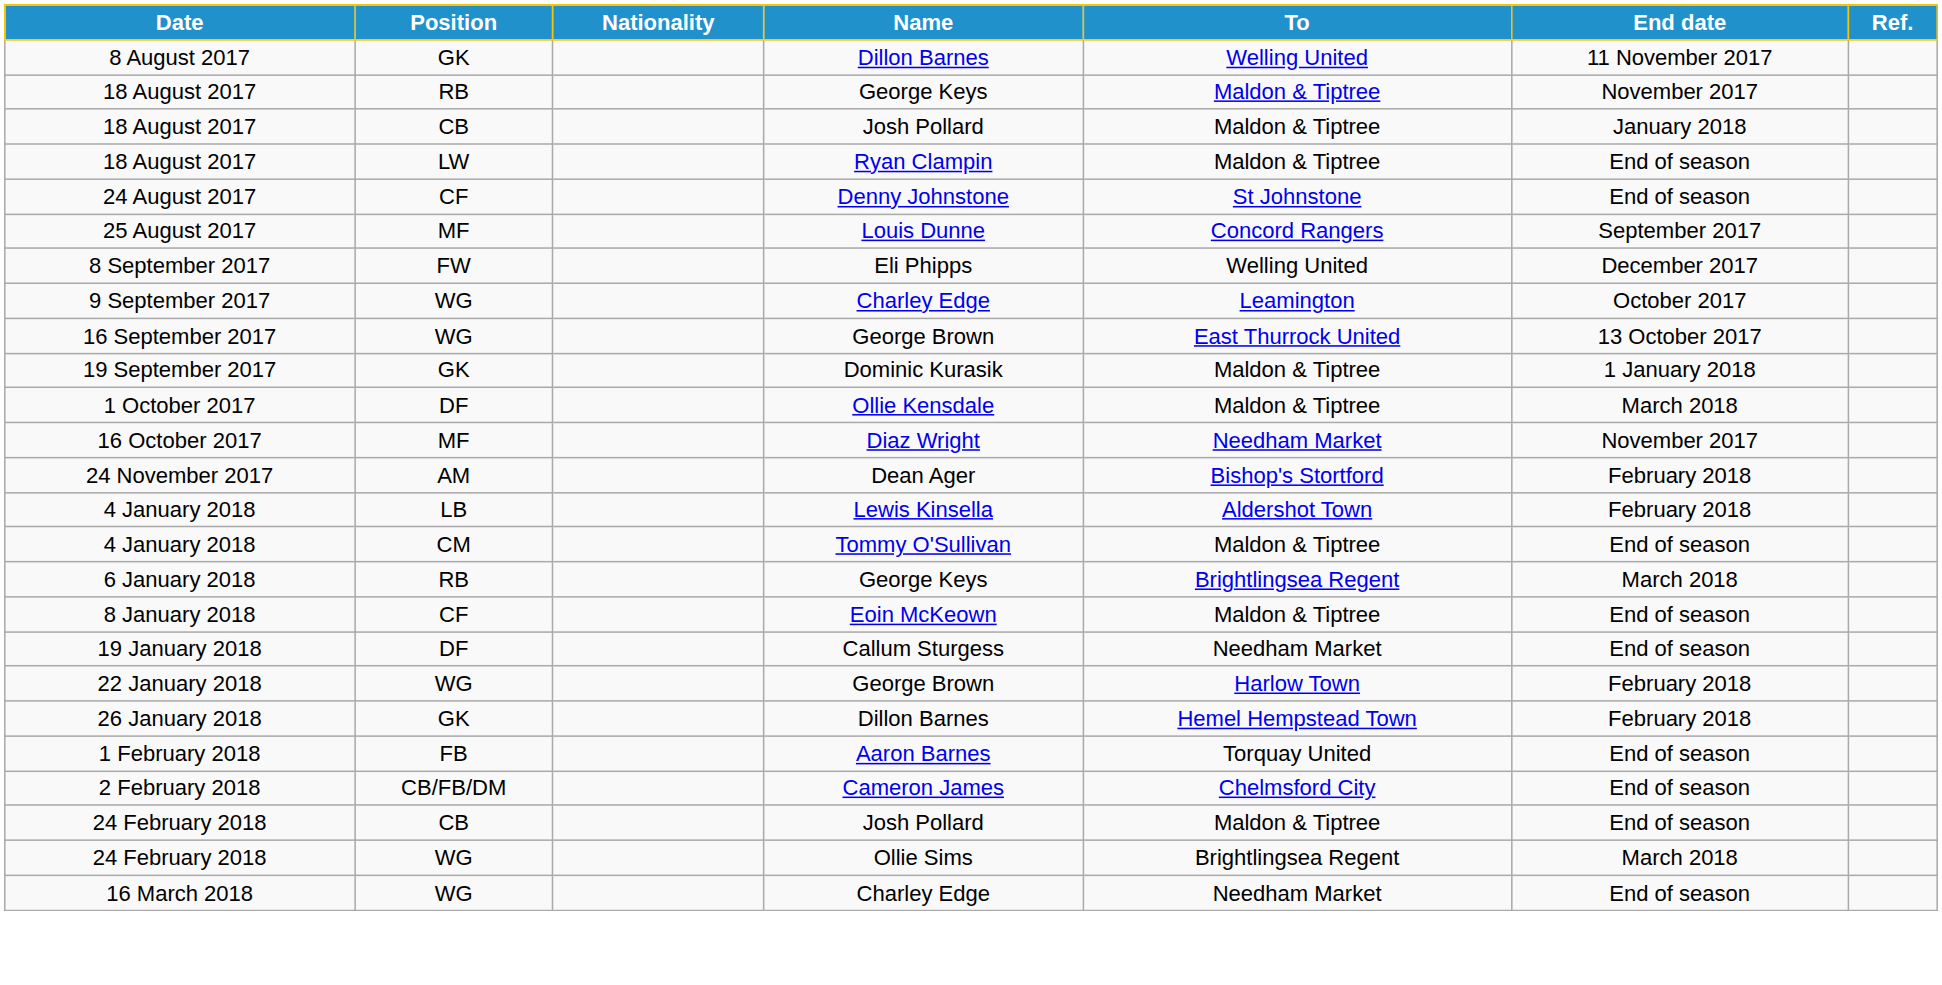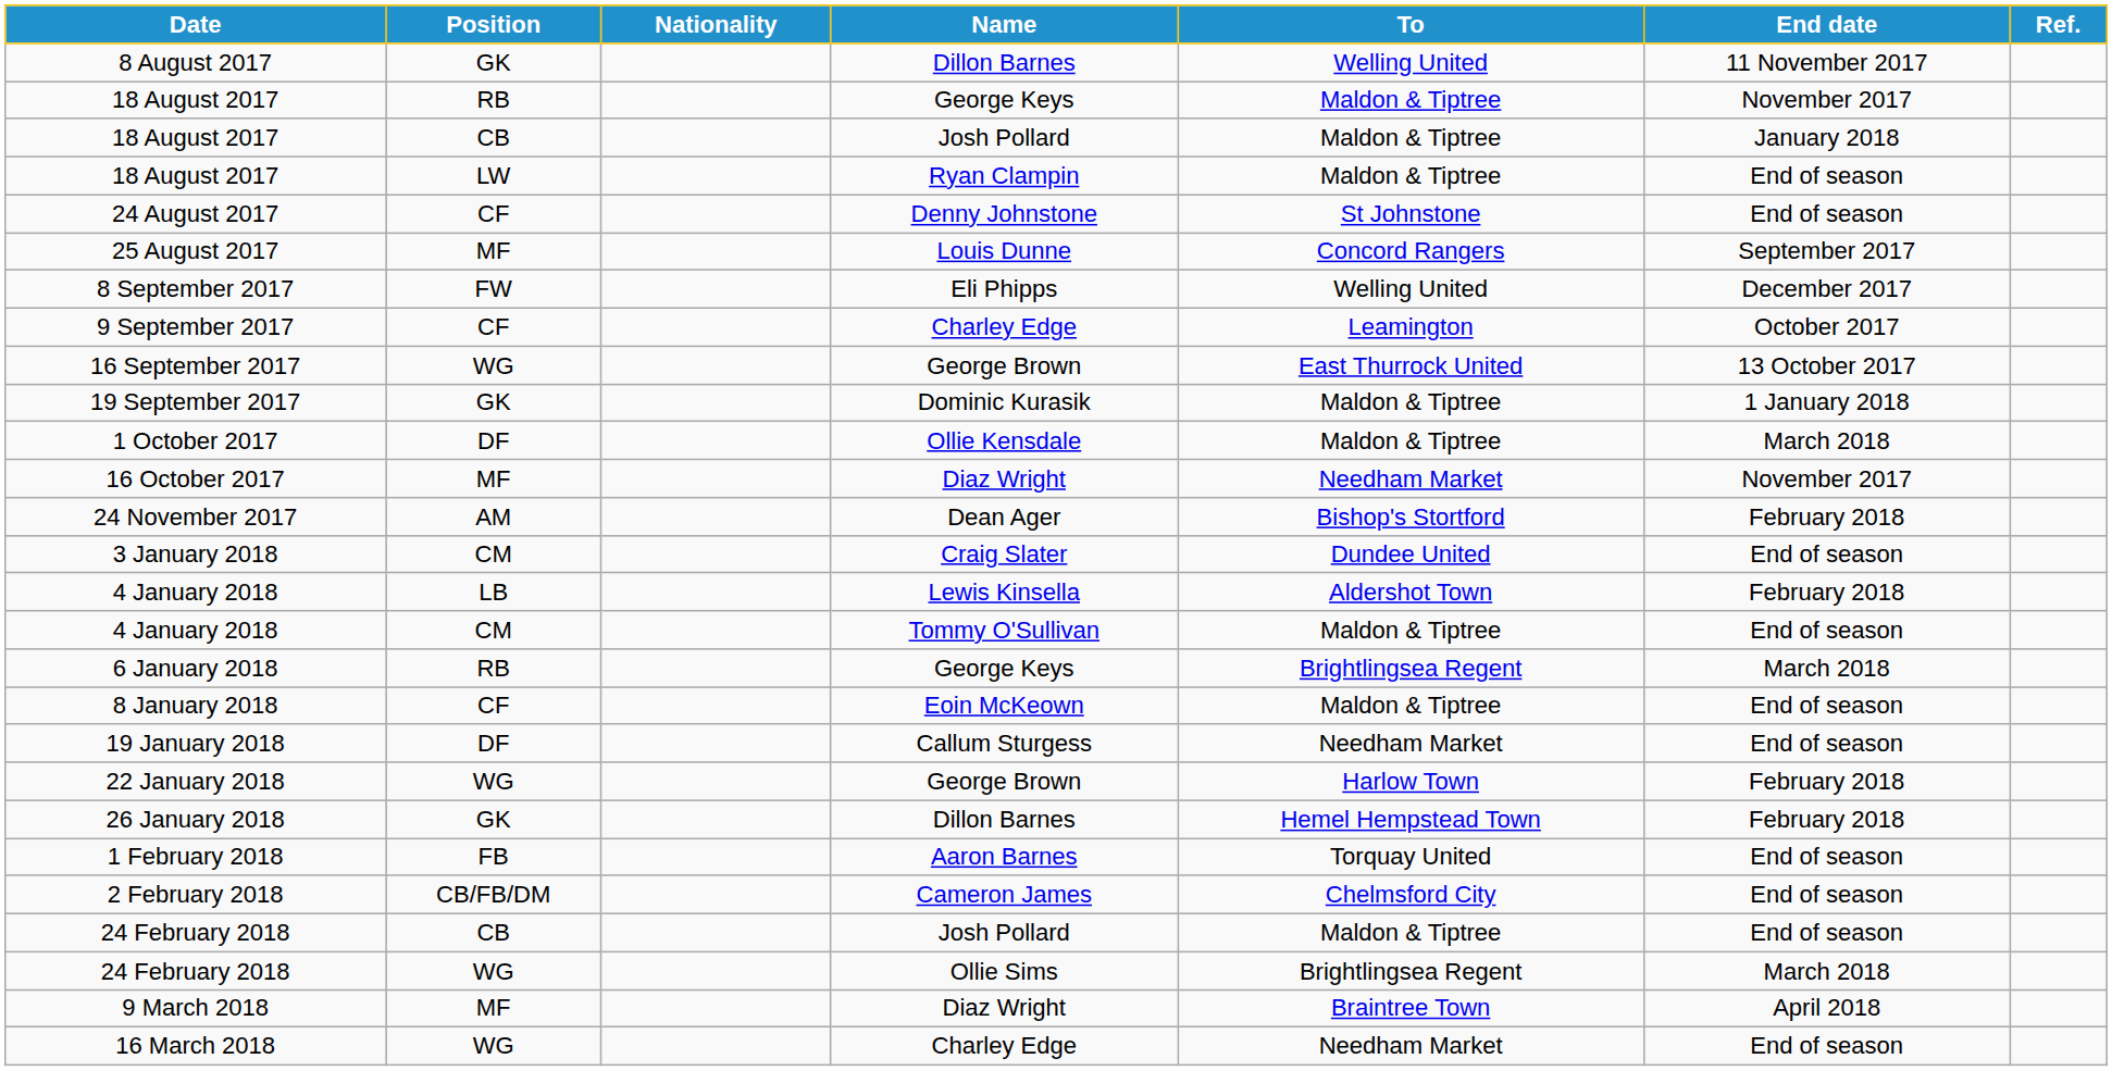 <table class="wikitable" style="text-align:center; font-size:90%; width:100%;">
 <tr>
 <th style="background:#2191CC; color:white; border:1px solid #F7C408; text-align:center;">Date</th>
 <th style="background:#2191CC; color:white; border:1px solid #F7C408; text-align:center;">Position</th>
 <th style="background:#2191CC; color:white; border:1px solid #F7C408; text-align:center;">Nationality</th>
 <th style="background:#2191CC; color:white; border:1px solid #F7C408; text-align:center;">Name</th>
 <th style="background:#2191CC; color:white; border:1px solid #F7C408; text-align:center;">To</th>
 <th style="background:#2191CC; color:white; border:1px solid #F7C408; text-align:center;">End date</th>
 <th style="background:#2191CC; color:white; border:1px solid #F7C408; text-align:center;">Ref.</th>
 </tr>
 <tr>
 <td>8 August 2017</td>
 <td>GK</td>
 <td></td>
 <td><a href='#'>Dillon Barnes</a></td>
 <td> <a href='#'>Welling United</a></td>
 <td>11 November 2017</td>
 <td></td>
 </tr>
 <tr>
 <td>18 August 2017</td>
 <td>RB</td>
 <td></td>
 <td>George Keys</td>
 <td> <a href='#'>Maldon & Tiptree</a></td>
 <td>November 2017</td>
 <td></td>
 </tr>
 <tr>
 <td>18 August 2017</td>
 <td>CB</td>
 <td></td>
 <td>Josh Pollard</td>
 <td> Maldon & Tiptree</td>
 <td>January 2018</td>
 <td></td>
 </tr>
 <tr>
 <td>18 August 2017</td>
 <td>LW</td>
 <td></td>
 <td><a href='#'>Ryan Clampin</a></td>
 <td> Maldon & Tiptree</td>
 <td>End of season</td>
 <td></td>
 </tr>
 <tr>
 <td>24 August 2017</td>
 <td>CF</td>
 <td></td>
 <td><a href='#'>Denny Johnstone</a></td>
 <td> <a href='#'>St Johnstone</a></td>
 <td>End of season</td>
 <td></td>
 </tr>
 <tr>
 <td>25 August 2017</td>
 <td>MF</td>
 <td></td>
 <td><a href='#'>Louis Dunne</a></td>
 <td> <a href='#'>Concord Rangers</a></td>
 <td>September 2017</td>
 <td></td>
 </tr>
 <tr>
 <td>8 September 2017</td>
 <td>FW</td>
 <td></td>
 <td>Eli Phipps</td>
 <td> Welling United</td>
 <td>December 2017</td>
 <td></td>
 </tr>
 <tr>
 <td>9 September 2017</td>
-<td>WG</td>
+<td>CF</td>
 <td></td>
 <td><a href='#'>Charley Edge</a></td>
 <td> <a href='#'>Leamington</a></td>
 <td>October 2017</td>
 <td></td>
 </tr>
 <tr>
 <td>16 September 2017</td>
 <td>WG</td>
 <td></td>
 <td>George Brown</td>
 <td> <a href='#'>East Thurrock United</a></td>
 <td>13 October 2017</td>
 <td></td>
 </tr>
 <tr>
 <td>19 September 2017</td>
 <td>GK</td>
 <td></td>
 <td>Dominic Kurasik</td>
 <td> Maldon & Tiptree</td>
 <td>1 January 2018</td>
 <td></td>
 </tr>
 <tr>
 <td>1 October 2017</td>
 <td>DF</td>
 <td></td>
 <td><a href='#'>Ollie Kensdale</a></td>
 <td> Maldon & Tiptree</td>
 <td>March 2018</td>
 <td></td>
 </tr>
 <tr>
 <td>16 October 2017</td>
 <td>MF</td>
 <td></td>
 <td><a href='#'>Diaz Wright</a></td>
 <td> <a href='#'>Needham Market</a></td>
 <td>November 2017</td>
 <td></td>
 </tr>
 <tr>
 <td>24 November 2017</td>
 <td>AM</td>
 <td></td>
 <td>Dean Ager</td>
 <td> <a href='#'>Bishop's Stortford</a></td>
 <td>February 2018</td>
+<td></td>
+</tr>
+<tr>
+<td>3 January 2018</td>
+<td>CM</td>
+<td></td>
+<td><a href='#'>Craig Slater</a></td>
+<td> <a href='#'>Dundee United</a></td>
+<td>End of season</td>
 <td></td>
 </tr>
 <tr>
 <td>4 January 2018</td>
 <td>LB</td>
 <td></td>
 <td><a href='#'>Lewis Kinsella</a></td>
 <td> <a href='#'>Aldershot Town</a></td>
 <td>February 2018</td>
 <td></td>
 </tr>
 <tr>
 <td>4 January 2018</td>
 <td>CM</td>
 <td></td>
 <td><a href='#'>Tommy O'Sullivan</a></td>
 <td> Maldon & Tiptree</td>
 <td>End of season</td>
 <td></td>
 </tr>
 <tr>
 <td>6 January 2018</td>
 <td>RB</td>
 <td></td>
 <td>George Keys</td>
 <td> <a href='#'>Brightlingsea Regent</a></td>
 <td>March 2018</td>
 <td></td>
 </tr>
 <tr>
 <td>8 January 2018</td>
 <td>CF</td>
 <td></td>
 <td><a href='#'>Eoin McKeown</a></td>
 <td> Maldon & Tiptree</td>
 <td>End of season</td>
 <td></td>
 </tr>
 <tr>
 <td>19 January 2018</td>
 <td>DF</td>
 <td></td>
 <td>Callum Sturgess</td>
 <td> Needham Market</td>
 <td>End of season</td>
 <td></td>
 </tr>
 <tr>
 <td>22 January 2018</td>
 <td>WG</td>
 <td></td>
 <td>George Brown</td>
 <td> <a href='#'>Harlow Town</a></td>
 <td>February 2018</td>
 <td></td>
 </tr>
 <tr>
 <td>26 January 2018</td>
 <td>GK</td>
 <td></td>
 <td>Dillon Barnes</td>
 <td> <a href='#'>Hemel Hempstead Town</a></td>
 <td>February 2018</td>
 <td></td>
 </tr>
 <tr>
 <td>1 February 2018</td>
 <td>FB</td>
 <td></td>
 <td><a href='#'>Aaron Barnes</a></td>
 <td> Torquay United</td>
 <td>End of season</td>
 <td></td>
 </tr>
 <tr>
 <td>2 February 2018</td>
 <td>CB/FB/DM</td>
 <td></td>
 <td><a href='#'>Cameron James</a></td>
 <td> <a href='#'>Chelmsford City</a></td>
 <td>End of season</td>
 <td></td>
 </tr>
 <tr>
 <td>24 February 2018</td>
 <td>CB</td>
 <td></td>
 <td>Josh Pollard</td>
 <td> Maldon & Tiptree</td>
 <td>End of season</td>
 <td></td>
 </tr>
 <tr>
 <td>24 February 2018</td>
 <td>WG</td>
 <td></td>
 <td>Ollie Sims</td>
 <td> Brightlingsea Regent</td>
 <td>March 2018</td>
 <td></td>
 </tr>
 <tr>
+<td>9 March 2018</td>
+<td>MF</td>
+<td></td>
+<td>Diaz Wright</td>
+<td> <a href='#'>Braintree Town</a></td>
+<td>April 2018</td>
+<td></td>
+</tr>
+<tr>
 <td>16 March 2018</td>
 <td>WG</td>
 <td></td>
 <td>Charley Edge</td>
 <td> Needham Market</td>
 <td>End of season</td>
 <td></td>
 </tr>
 </table>
